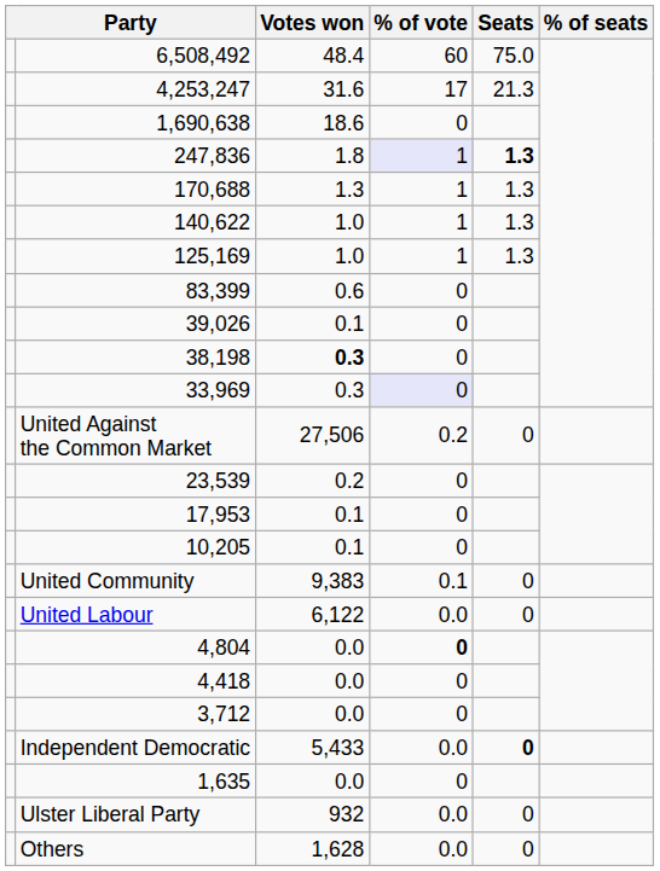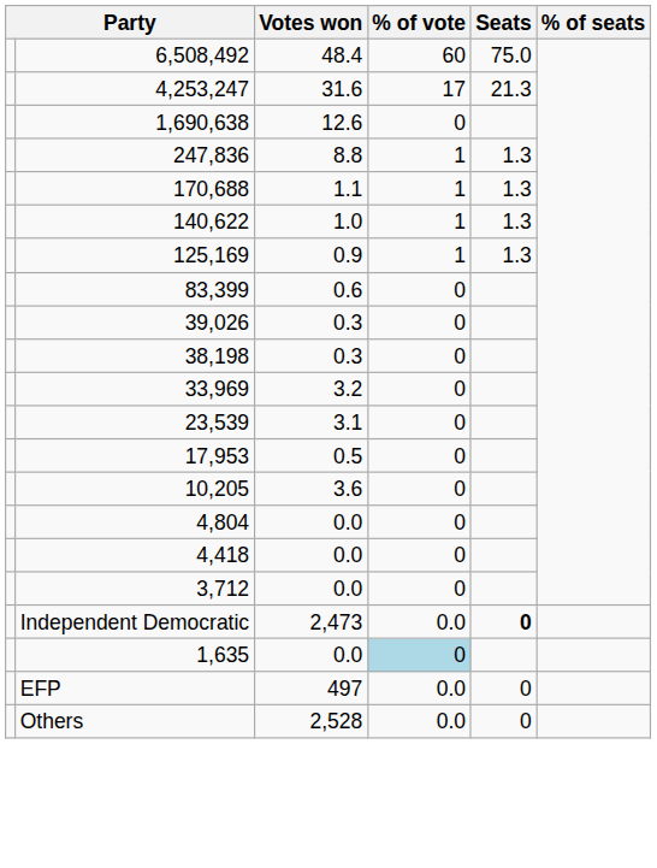 <table class="wikitable" style="font-size:95%;">
 <tr>
 <th colspan=2>Party</th>
 <th>Votes won</th>
 <th>% of vote</th>
 <th>Seats</th>
 <th>% of seats</th>
 </tr>
 <tr>
 <td></td>
 <td align="right">6,508,492</td>
 <td align="right">48.4</td>
 <td align="right">60</td>
 <td align="right">75.0</td>
 </tr>
 <tr>
 <td></td>
 <td align="right">4,253,247</td>
 <td align="right">31.6</td>
 <td align="right">17</td>
 <td align="right">21.3</td>
 </tr>
 <tr>
 <td></td>
 <td align="right">1,690,638</td>
-<td align="right">18.6</td>
+<td align="right">12.6</td>
 <td align="right">0</td>
 <td align="right"></td>
 </tr>
 <tr>
 <td></td>
 <td align="right">247,836</td>
-<td align="right">1.8</td>
-<td align="right" style="background: lavender;">1</td>
-<td align="right"><strong>1.3</strong></td>
+<td align="right">8.8</td>
+<td align="right">1</td>
+<td align="right">1.3</td>
 </tr>
 <tr>
 <td></td>
 <td align="right">170,688</td>
-<td align="right">1.3</td>
+<td align="right">1.1</td>
 <td align="right">1</td>
 <td align="right">1.3</td>
 </tr>
 <tr>
 <td></td>
 <td align="right">140,622</td>
 <td align="right">1.0</td>
 <td align="right">1</td>
 <td align="right">1.3</td>
 </tr>
 <tr>
 <td></td>
 <td align="right">125,169</td>
-<td align="right">1.0</td>
+<td align="right">0.9</td>
 <td align="right">1</td>
 <td align="right">1.3</td>
 </tr>
 <tr>
 <td></td>
 <td align="right">83,399</td>
 <td align="right">0.6</td>
 <td align="right">0</td>
 <td align="right"></td>
 </tr>
 <tr>
 <td></td>
 <td align="right">39,026</td>
-<td align="right">0.1</td>
+<td align="right">0.3</td>
 <td align="right">0</td>
 <td align="right"></td>
 </tr>
 <tr>
 <td></td>
 <td align="right">38,198</td>
-<td align="right"><strong>0.3</strong></td>
+<td align="right">0.3</td>
 <td align="right">0</td>
 <td align="right"></td>
 </tr>
 <tr>
 <td></td>
 <td align="right">33,969</td>
-<td align="right">0.3</td>
-<td align="right" style="background: lavender;">0</td>
-<td align="right"></td>
-</tr>
-<tr>
-<td></td>
-<td>United Against <br> the Common Market</td>
-<td align="right">27,506</td>
-<td align="right">0.2</td>
+<td align="right">3.2</td>
 <td align="right">0</td>
 <td align="right"></td>
 </tr>
 <tr>
 <td></td>
 <td align="right">23,539</td>
-<td align="right">0.2</td>
+<td align="right">3.1</td>
 <td align="right">0</td>
 <td align="right"></td>
 </tr>
 <tr>
 <td></td>
 <td align="right">17,953</td>
-<td align="right">0.1</td>
+<td align="right">0.5</td>
 <td align="right">0</td>
 <td align="right"></td>
 </tr>
 <tr>
 <td></td>
 <td align="right">10,205</td>
-<td align="right">0.1</td>
-<td align="right">0</td>
-<td align="right"></td>
-</tr>
-<tr>
-<td></td>
-<td>United Community</td>
-<td align="right">9,383</td>
-<td align="right">0.1</td>
-<td align="right">0</td>
-<td align="right"></td>
-</tr>
-<tr>
-<td></td>
-<td><a href='#'>United Labour</a></td>
-<td align="right">6,122</td>
-<td align="right">0.0</td>
+<td align="right">3.6</td>
 <td align="right">0</td>
 <td align="right"></td>
 </tr>
 <tr>
 <td></td>
 <td align="right">4,804</td>
 <td align="right">0.0</td>
-<td align="right"><strong>0</strong></td>
+<td align="right">0</td>
 <td align="right"></td>
 </tr>
 <tr>
 <td></td>
 <td align="right">4,418</td>
 <td align="right">0.0</td>
 <td align="right">0</td>
 <td align="right"></td>
 </tr>
 <tr>
 <td></td>
 <td align="right">3,712</td>
 <td align="right">0.0</td>
 <td align="right">0</td>
 <td align="right"></td>
 </tr>
 <tr>
 <td></td>
 <td>Independent Democratic</td>
-<td align="right">5,433</td>
+<td align="right">2,473</td>
 <td align="right">0.0</td>
 <td align="right"><strong>0</strong></td>
 <td align="right"></td>
 </tr>
 <tr>
 <td></td>
 <td align="right">1,635</td>
 <td align="right">0.0</td>
-<td align="right">0</td>
+<td align="right" style="background: lightblue;">0</td>
 <td align="right"></td>
 </tr>
 <tr>
 <td></td>
-<td>Ulster Liberal Party</td>
-<td align="right">932</td>
+<td>EFP</td>
+<td align="right">497</td>
 <td align="right">0.0</td>
 <td align="right">0</td>
 <td align="right"></td>
 </tr>
 <tr>
 <td></td>
 <td>Others</td>
-<td align="right">1,628</td>
+<td align="right">2,528</td>
 <td align="right">0.0</td>
 <td align="right">0</td>
 <td align="right"></td>
 </tr>
 </table>
